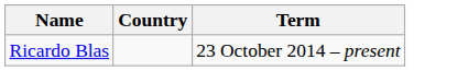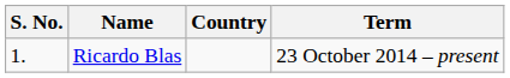 <table class="wikitable">
 <tr>
+<th>S. No.</th>
 <th>Name</th>
 <th>Country</th>
 <th>Term</th>
 </tr>
 <tr>
+<td>1.</td>
 <td><a href='#'>Ricardo Blas</a></td>
 <td></td>
 <td>23 October 2014 – <em>present</em></td>
 </tr>
 </table>
